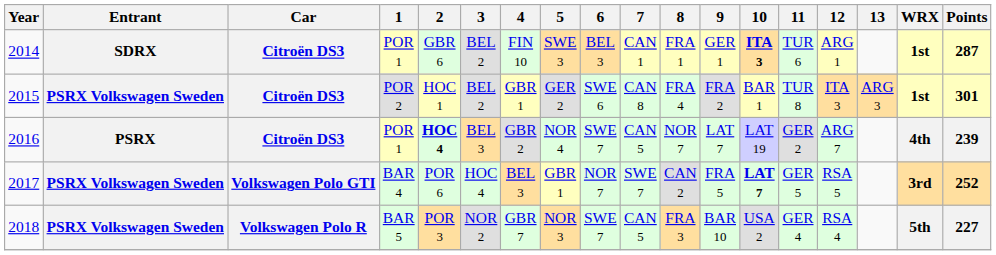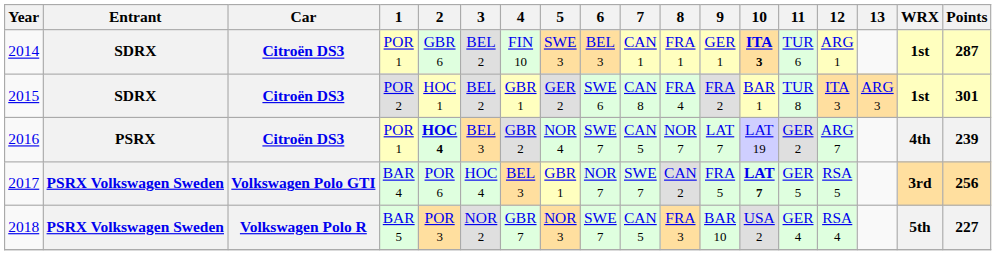 <table class="wikitable" style="text-align:center; font-size:85%;">
 <tr valign="top">
 <th>Year</th>
 <th>Entrant</th>
 <th>Car</th>
 <th>1</th>
 <th>2</th>
 <th>3</th>
 <th>4</th>
 <th>5</th>
 <th>6</th>
 <th>7</th>
 <th>8</th>
 <th>9</th>
 <th>10</th>
 <th>11</th>
 <th>12</th>
 <th>13</th>
 <th>WRX</th>
 <th>Points</th>
 </tr>
 <tr>
 <td><a href='#'>2014</a></td>
 <th>SDRX</th>
 <th nowrap><a href='#'>Citroën DS3</a></th>
 <td style="background:#FFFFBF;"><a href='#'>POR</a><br><small>1</small></td>
 <td style="background:#DFFFDF;"><a href='#'>GBR</a><br><small>6</small></td>
 <td style="background:#DFDFDF;"><a href='#'>BEL</a><br><small>2</small></td>
 <td style="background:#DFFFDF;"><a href='#'>FIN</a><br><small>10</small></td>
 <td style="background:#FFDF9F;"><a href='#'>SWE</a><br><small>3</small></td>
 <td style="background:#FFDF9F;"><a href='#'>BEL</a><br><small>3</small></td>
 <td style="background:#FFFFBF;"><a href='#'>CAN</a><br><small>1</small></td>
 <td style="background:#FFFFBF;"><a href='#'>FRA</a><br><small>1</small></td>
 <td style="background:#FFFFBF;"><a href='#'>GER</a><br><small>1</small></td>
 <td style="background:#FFDF9F;"><strong><a href='#'>ITA</a><br><small>3</small></strong></td>
 <td style="background:#DFFFDF;"><a href='#'>TUR</a><br><small>6</small></td>
 <td style="background:#FFFFBF;"><a href='#'>ARG</a><br><small>1</small></td>
 <td></td>
 <th style="background:#FFFFBF;">1st</th>
 <th style="background:#FFFFBF;">287</th>
 </tr>
 <tr>
 <td><a href='#'>2015</a></td>
-<th nowrap><a href='#'>PSRX Volkswagen Sweden</a></th>
+<th>SDRX</th>
 <th nowrap><a href='#'>Citroën DS3</a></th>
 <td style="background:#DFDFDF;"><a href='#'>POR</a><br><small>2</small></td>
 <td style="background:#FFFFBF;"><a href='#'>HOC</a><br><small>1</small></td>
 <td style="background:#DFDFDF;"><a href='#'>BEL</a><br><small>2</small></td>
 <td style="background:#FFFFBF;"><a href='#'>GBR</a><br><small>1</small></td>
 <td style="background:#DFDFDF;"><a href='#'>GER</a><br><small>2</small></td>
 <td style="background:#DFFFDF;"><a href='#'>SWE</a><br><small>6</small></td>
 <td style="background:#DFFFDF;"><a href='#'>CAN</a><br><small>8</small></td>
 <td style="background:#DFFFDF;"><a href='#'>FRA</a><br><small>4</small></td>
 <td style="background:#DFDFDF;"><a href='#'>FRA</a><br><small>2</small></td>
 <td style="background:#FFFFBF;"><a href='#'>BAR</a><br><small>1</small></td>
 <td style="background:#DFFFDF;"><a href='#'>TUR</a><br><small>8</small></td>
 <td style="background:#FFDF9F;"><a href='#'>ITA</a><br><small>3</small></td>
 <td style="background:#FFDF9F;"><a href='#'>ARG</a><br><small>3</small></td>
 <th style="background:#FFFFBF;">1st</th>
 <th style="background:#FFFFBF;">301</th>
 </tr>
 <tr>
 <td><a href='#'>2016</a></td>
 <th>PSRX</th>
 <th nowrap><a href='#'>Citroën DS3</a></th>
 <td style="background:#FFFFBF;"><a href='#'>POR</a><br><small>1</small></td>
 <td style="background:#DFFFDF;"><strong><a href='#'>HOC</a><br><small>4</small></strong></td>
 <td style="background:#FFDF9F;"><a href='#'>BEL</a><br><small>3</small></td>
 <td style="background:#DFDFDF;"><a href='#'>GBR</a><br><small>2</small></td>
 <td style="background:#DFFFDF;"><a href='#'>NOR</a><br><small>4</small></td>
 <td style="background:#DFFFDF;"><a href='#'>SWE</a><br><small>7</small></td>
 <td style="background:#DFFFDF;"><a href='#'>CAN</a><br><small>5</small></td>
 <td style="background:#DFFFDF;"><a href='#'>NOR</a><br><small>7</small></td>
 <td style="background:#DFFFDF;"><a href='#'>LAT</a><br><small>7</small></td>
 <td style="background:#CFCFFF;"><a href='#'>LAT</a><br><small>19</small></td>
 <td style="background:#DFDFDF;"><a href='#'>GER</a><br><small>2</small></td>
 <td style="background:#DFFFDF;"><a href='#'>ARG</a><br><small>7</small></td>
 <td></td>
 <th>4th</th>
 <th>239</th>
 </tr>
 <tr>
 <td><a href='#'>2017</a></td>
 <th nowrap><a href='#'>PSRX Volkswagen Sweden</a></th>
 <th nowrap><a href='#'>Volkswagen Polo GTI</a></th>
 <td style="background:#DFFFDF;"><a href='#'>BAR</a><br><small>4</small></td>
 <td style="background:#DFFFDF;"><a href='#'>POR</a><br><small>6</small></td>
 <td style="background:#DFFFDF;"><a href='#'>HOC</a><br><small>4</small></td>
 <td style="background:#FFDF9F;"><a href='#'>BEL</a><br><small>3</small></td>
 <td style="background:#FFFFBF;"><a href='#'>GBR</a><br><small>1</small></td>
 <td style="background:#DFFFDF;"><a href='#'>NOR</a><br><small>7</small></td>
 <td style="background:#DFFFDF;"><a href='#'>SWE</a><br><small>7</small></td>
 <td style="background:#DFDFDF;"><a href='#'>CAN</a><br><small>2</small></td>
 <td style="background:#DFFFDF;"><a href='#'>FRA</a><br><small>5</small></td>
 <td style="background:#DFFFDF;"><strong><a href='#'>LAT</a><br><small>7</small></strong></td>
 <td style="background:#DFFFDF;"><a href='#'>GER</a><br><small>5</small></td>
 <td style="background:#DFFFDF;"><a href='#'>RSA</a><br><small>5</small></td>
 <td></td>
 <th style="background:#FFDF9F;">3rd</th>
-<th style="background:#FFDF9F;">252</th>
+<th style="background:#FFDF9F;">256</th>
 </tr>
 <tr>
 <td><a href='#'>2018</a></td>
 <th nowrap><a href='#'>PSRX Volkswagen Sweden</a></th>
 <th nowrap><a href='#'>Volkswagen Polo R</a></th>
 <td style="background:#DFFFDF;"><a href='#'>BAR</a><br><small>5</small></td>
 <td style="background:#FFDF9F;"><a href='#'>POR</a><br><small>3</small></td>
 <td style="background:#DFDFDF;"><a href='#'>NOR</a><br><small>2</small></td>
 <td style="background:#DFFFDF;"><a href='#'>GBR</a><br><small>7</small></td>
 <td style="background:#FFDF9F;"><a href='#'>NOR</a><br><small>3</small></td>
 <td style="background:#DFFFDF;"><a href='#'>SWE</a><br><small>7</small></td>
 <td style="background:#DFFFDF;"><a href='#'>CAN</a><br><small>5</small></td>
 <td style="background:#FFDF9F;"><a href='#'>FRA</a><br><small>3</small></td>
 <td style="background:#DFFFDF;"><a href='#'>BAR</a><br><small>10</small></td>
 <td style="background:#DFDFDF;"><a href='#'>USA</a><br><small>2</small></td>
 <td style="background:#DFFFDF;"><a href='#'>GER</a><br><small>4</small></td>
 <td style="background:#DFFFDF;"><a href='#'>RSA</a><br><small>4</small></td>
 <td></td>
 <th>5th</th>
 <th>227</th>
 </tr>
 <tr>
 </tr>
 </table>
